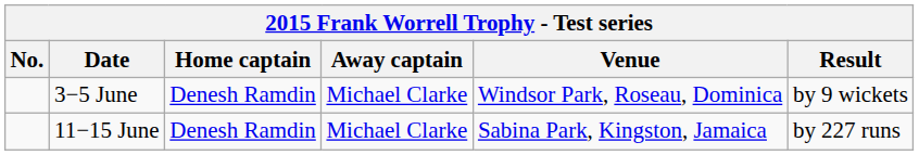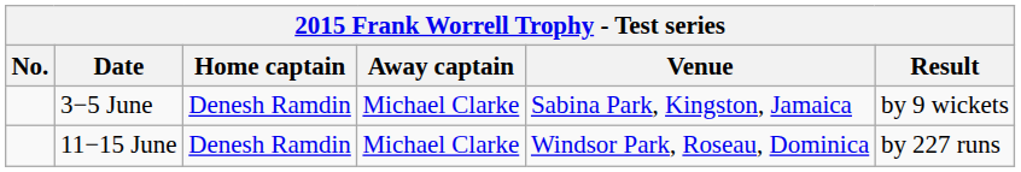 <table class="wikitable">
 <tr>
 <th colspan="9"><a href='#'>2015 Frank Worrell Trophy</a> - Test series</th>
 </tr>
 <tr>
 <th>No.</th>
 <th>Date</th>
 <th>Home captain</th>
 <th>Away captain</th>
 <th>Venue</th>
 <th>Result</th>
 </tr>
 <tr>
 <td></td>
 <td>3−5 June</td>
 <td><a href='#'>Denesh Ramdin</a></td>
 <td><a href='#'>Michael Clarke</a></td>
-<td><a href='#'>Windsor Park</a>, <a href='#'>Roseau</a>, <a href='#'>Dominica</a></td>
+<td><a href='#'>Sabina Park</a>, <a href='#'>Kingston</a>, <a href='#'>Jamaica</a></td>
 <td> by 9 wickets</td>
 </tr>
 <tr>
 <td></td>
 <td>11−15 June</td>
 <td><a href='#'>Denesh Ramdin</a></td>
 <td><a href='#'>Michael Clarke</a></td>
-<td><a href='#'>Sabina Park</a>, <a href='#'>Kingston</a>, <a href='#'>Jamaica</a></td>
+<td><a href='#'>Windsor Park</a>, <a href='#'>Roseau</a>, <a href='#'>Dominica</a></td>
 <td> by 227 runs</td>
 </tr>
 </table>
